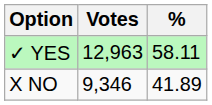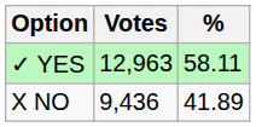 <table class="wikitable">
 <tr>
 <th>Option</th>
 <th>Votes</th>
 <th>%</th>
 </tr>
 <tr>
 <td style=background:#bbf8be>✓ YES</td>
 <td style=background:#bbf8be>12,963</td>
 <td style=background:#bbf8be>58.11</td>
 </tr>
 <tr>
 <td>X NO</td>
-<td>9,346</td>
+<td>9,436</td>
 <td>41.89</td>
 </tr>
 </table>
